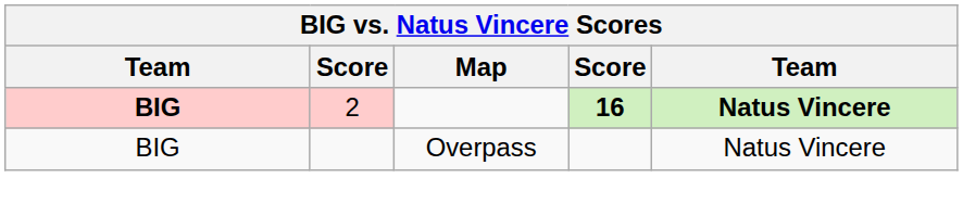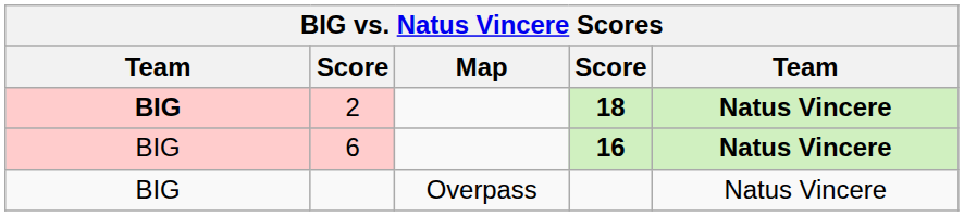 <table class="wikitable" style="text-align: center;">
 <tr>
 <th colspan=5>BIG vs.  <a href='#'>Natus Vincere</a> Scores</th>
 </tr>
 <tr>
 <th width="181px">Team</th>
 <th width="20px">Score</th>
 <th width="100px">Map</th>
 <th width="20px">Score</th>
 <th width="181px">Team</th>
 </tr>
 <tr>
 <td style="background: #FFCCCC;"><strong>BIG</strong></td>
 <td style="background: #FFCCCC;">2</td>
 <td></td>
+<td style="background: #D0F0C0;"><strong>18</strong></td>
+<td style="background: #D0F0C0;"><strong>Natus Vincere</strong></td>
+</tr>
+<tr>
+<td style="background: #FFCCCC;">BIG</td>
+<td style="background: #FFCCCC;">6</td>
+<td></td>
 <td style="background: #D0F0C0;"><strong>16</strong></td>
 <td style="background: #D0F0C0;"><strong>Natus Vincere</strong></td>
 </tr>
 <tr>
 <td>BIG</td>
 <td></td>
 <td>Overpass</td>
 <td></td>
 <td>Natus Vincere</td>
 </tr>
 </table>
